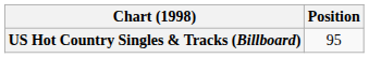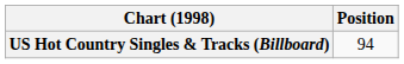 <table class="wikitable plainrowheaders" style="text-align:center">
 <tr>
 <th scope="col">Chart (1998)</th>
 <th scope="col">Position</th>
 </tr>
 <tr>
 <th scope="row">US Hot Country Singles & Tracks (<em>Billboard</em>)</th>
-<td>95</td>
+<td>94</td>
 </tr>
 </table>
